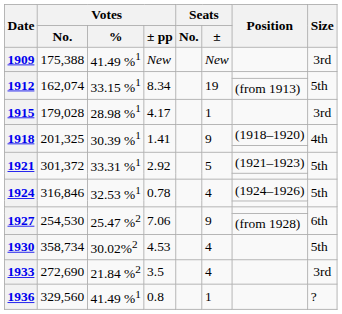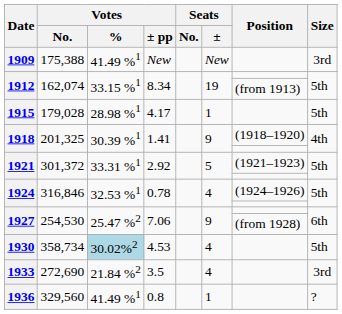 <table class=wikitable>
 <tr>
 <th rowspan="2">Date</th>
 <th colspan="3">Votes</th>
 <th colspan="2">Seats</th>
 <th rowspan="2">Position</th>
 <th rowspan="2">Size</th>
 </tr>
 <tr>
 <th>No.</th>
 <th>%</th>
 <th>± pp</th>
 <th>No.</th>
 <th>±</th>
 </tr>
 <tr>
 <th><a href='#'>1909</a></th>
 <td>175,388</td>
 <td>41.49 %<sup>1</sup></td>
 <td><em>New</em></td>
 <td></td>
 <td><em>New</em></td>
 <td> </td>
 <td align="center">3rd</td>
 </tr>
 <tr>
 <th rowspan="2"><a href='#'>1912</a></th>
 <td rowspan="2">162,074</td>
 <td rowspan="2">33.15 %<sup>1</sup></td>
 <td rowspan="2"> 8.34</td>
 <td rowspan="2"></td>
 <td rowspan="2"> 19</td>
 <td> </td>
 <td rowspan="2"> 5th</td>
 </tr>
 <tr>
 <td> (from 1913)</td>
 </tr>
 <tr>
 <th><a href='#'>1915</a></th>
 <td>179,028</td>
 <td>28.98 %<sup>1</sup></td>
 <td> 4.17</td>
 <td></td>
 <td> 1</td>
 <td></td>
-<td align="center">3rd</td>
+<td> 5th</td>
 </tr>
 <tr>
 <th rowspan="2"><a href='#'>1918</a></th>
 <td rowspan="2">201,325</td>
 <td rowspan="2">30.39 %<sup>1</sup></td>
 <td rowspan="2"> 1.41</td>
 <td rowspan="2"></td>
 <td rowspan="2"> 9</td>
 <td> (1918–1920)</td>
 <td rowspan="2"> 4th</td>
 </tr>
 <tr>
 <td> </td>
 </tr>
 <tr>
 <th rowspan="2"><a href='#'>1921</a></th>
 <td rowspan="2">301,372</td>
 <td rowspan="2">33.31 %<sup>1</sup></td>
 <td rowspan="2"> 2.92</td>
 <td rowspan="2"></td>
 <td rowspan="2"> 5</td>
 <td> (1921–1923)</td>
 <td rowspan="2"> 5th</td>
 </tr>
 <tr>
 <td> </td>
 </tr>
 <tr>
 <th rowspan="2"><a href='#'>1924</a></th>
 <td rowspan="2">316,846</td>
 <td rowspan="2">32.53 %<sup>1</sup></td>
 <td rowspan="2"> 0.78</td>
 <td rowspan="2"></td>
 <td rowspan="2"> 4</td>
 <td> (1924–1926)</td>
 <td rowspan="2"> 5th</td>
 </tr>
 <tr>
 <td> </td>
 </tr>
 <tr>
 <th rowspan="2"><a href='#'>1927</a></th>
 <td rowspan="2">254,530</td>
 <td rowspan="2">25.47 %<sup>2</sup></td>
 <td rowspan="2"> 7.06</td>
 <td rowspan="2"></td>
 <td rowspan="2"> 9</td>
 <td> </td>
 <td rowspan="2"> 6th</td>
 </tr>
 <tr>
 <td> (from 1928)</td>
 </tr>
 <tr>
 <th><a href='#'>1930</a></th>
 <td>358,734</td>
-<td>30.02%<sup>2</sup></td>
+<td style="background: lightblue;">30.02%<sup>2</sup></td>
 <td> 4.53</td>
 <td></td>
 <td> 4</td>
 <td></td>
 <td> 5th</td>
 </tr>
 <tr>
 <th><a href='#'>1933</a></th>
 <td>272,690</td>
 <td>21.84 %<sup>2</sup> </td>
 <td> 3.5</td>
 <td></td>
 <td> 4</td>
 <td></td>
 <td align="center">3rd</td>
 </tr>
 <tr>
 <th><a href='#'>1936</a></th>
 <td>329,560</td>
 <td>41.49 %<sup>1</sup></td>
 <td> 0.8</td>
 <td></td>
 <td> 1</td>
 <td></td>
 <td> ?</td>
 </tr>
 </table>
